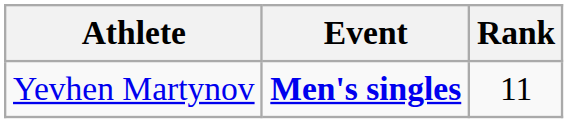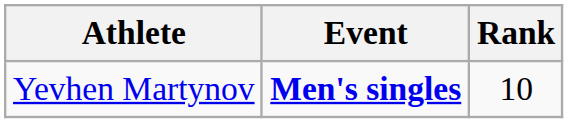 <table class=wikitable style=font-size:90%;text-align:center>
 <tr>
 <th>Athlete</th>
 <th>Event</th>
 <th>Rank</th>
 </tr>
 <tr>
 <td align=left><a href='#'>Yevhen Martynov</a></td>
 <td align=left><strong><a href='#'>Men's singles</a></strong></td>
-<td>11</td>
+<td>10</td>
 </tr>
 </table>
